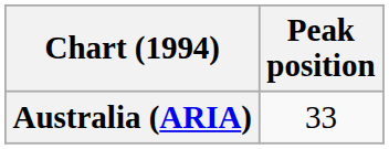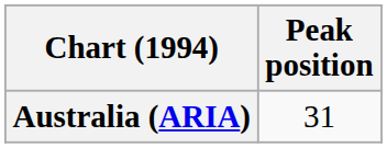 <table class="wikitable plainrowheaders" style="text-align:center">
 <tr>
 <th>Chart (1994)</th>
 <th>Peak<br>position</th>
 </tr>
 <tr>
 <th scope="row">Australia (<a href='#'>ARIA</a>)</th>
-<td>33</td>
+<td>31</td>
 </tr>
 </table>
